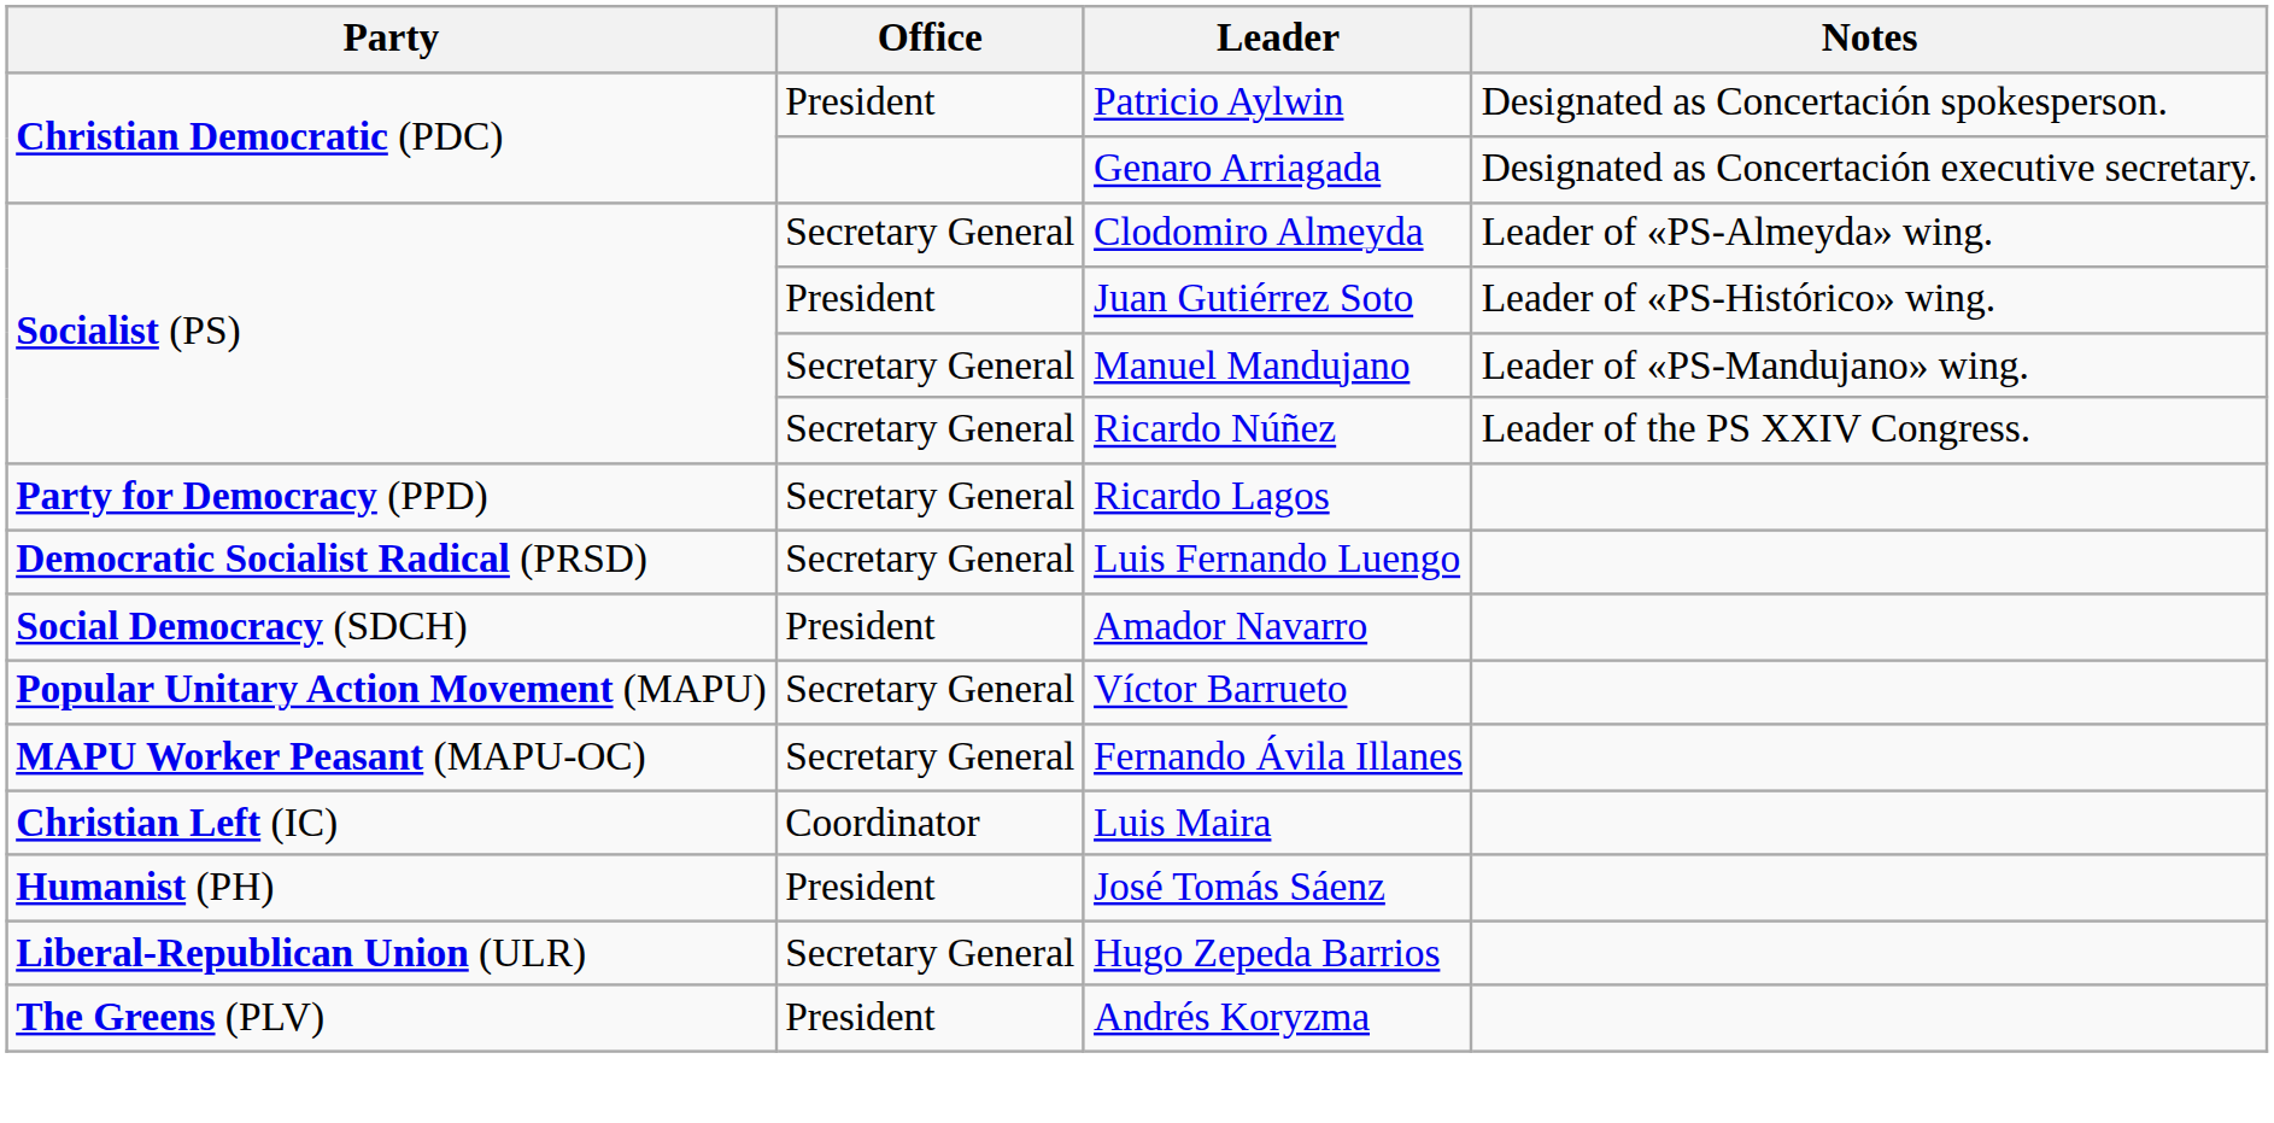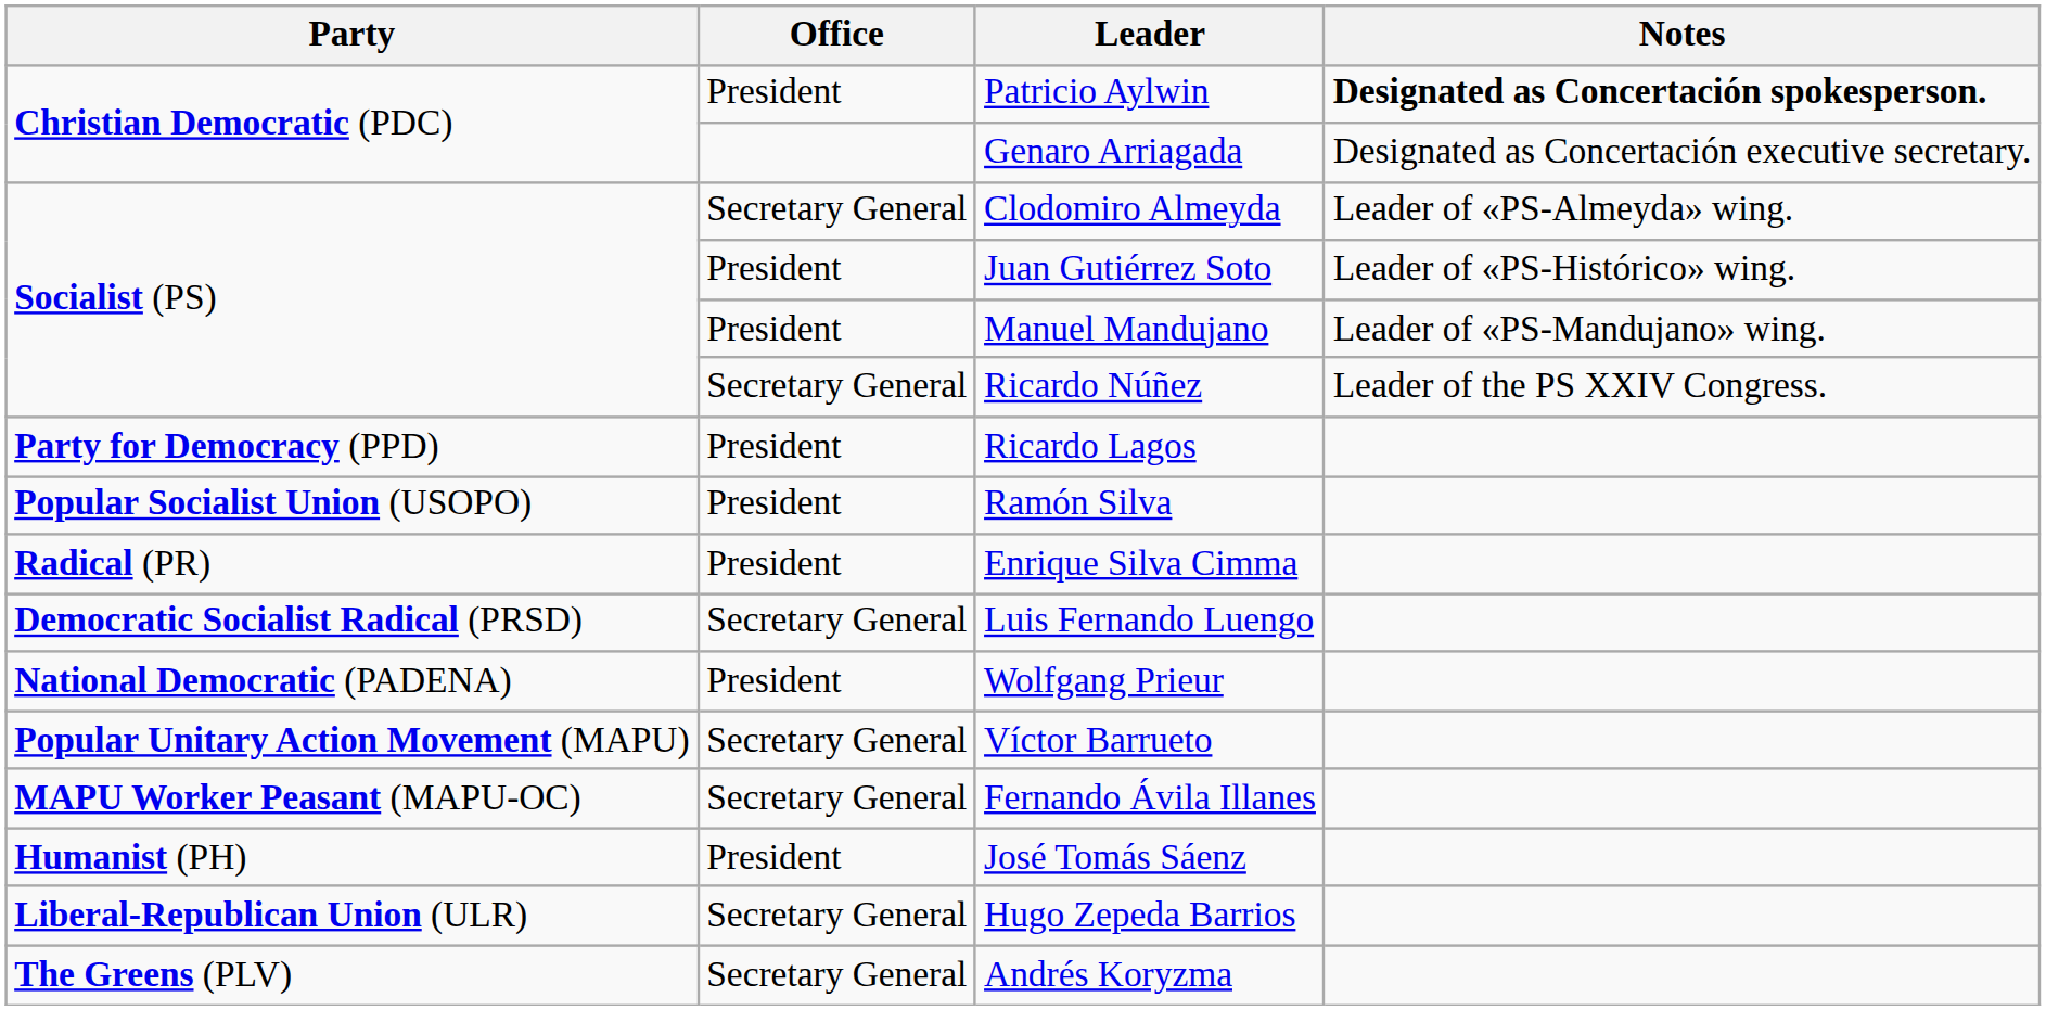 <table class="wikitable" style="margin:1em auto; font-size:87%">
 <tr>
 <th>Party</th>
 <th>Office</th>
 <th>Leader</th>
 <th>Notes</th>
 </tr>
 <tr>
 <td rowspan="2"> <strong><a href='#'>Christian Democratic</a></strong> (PDC)</td>
 <td>President</td>
 <td><a href='#'>Patricio Aylwin</a></td>
-<td>Designated as Concertación spokesperson.</td>
+<td><strong>Designated as Concertación spokesperson.</strong></td>
 </tr>
 <tr>
 <td></td>
 <td><a href='#'>Genaro Arriagada</a></td>
 <td>Designated as Concertación executive secretary.</td>
 </tr>
 <tr>
 <td rowspan="4"> <strong><a href='#'>Socialist</a></strong> (PS)</td>
 <td>Secretary General</td>
 <td><a href='#'>Clodomiro Almeyda</a></td>
 <td>Leader of «PS-Almeyda» wing.</td>
 </tr>
 <tr>
 <td>President</td>
 <td><a href='#'>Juan Gutiérrez Soto</a></td>
 <td>Leader of «PS-Histórico» wing.</td>
 </tr>
 <tr>
-<td>Secretary General</td>
+<td>President</td>
 <td><a href='#'>Manuel Mandujano</a></td>
 <td>Leader of «PS-Mandujano» wing.</td>
 </tr>
 <tr>
 <td>Secretary General</td>
 <td><a href='#'>Ricardo Núñez</a></td>
 <td>Leader of the PS XXIV Congress.</td>
 </tr>
 <tr>
 <td> <strong><a href='#'>Party for Democracy</a></strong> (PPD)</td>
-<td>Secretary General</td>
+<td>President</td>
 <td><a href='#'>Ricardo Lagos</a></td>
+<td></td>
+</tr>
+<tr>
+<td> <strong><a href='#'>Popular Socialist Union</a></strong> (USOPO)</td>
+<td>President</td>
+<td><a href='#'>Ramón Silva</a></td>
+<td></td>
+</tr>
+<tr>
+<td> <strong><a href='#'>Radical</a></strong> (PR)</td>
+<td>President</td>
+<td><a href='#'>Enrique Silva Cimma</a></td>
 <td></td>
 </tr>
 <tr>
 <td><strong><a href='#'>Democratic Socialist Radical</a></strong> (PRSD)</td>
 <td>Secretary General</td>
 <td><a href='#'>Luis Fernando Luengo</a></td>
 <td></td>
 </tr>
 <tr>
-<td> <strong><a href='#'>Social Democracy</a></strong> (SDCH)</td>
+<td> <strong><a href='#'>National Democratic</a></strong> (PADENA)</td>
 <td>President</td>
-<td><a href='#'>Amador Navarro</a></td>
+<td><a href='#'>Wolfgang Prieur</a></td>
 <td></td>
 </tr>
 <tr>
 <td> <strong><a href='#'>Popular Unitary Action Movement</a></strong> (MAPU)</td>
 <td>Secretary General</td>
 <td><a href='#'>Víctor Barrueto</a></td>
 <td></td>
 </tr>
 <tr>
 <td> <strong><a href='#'>MAPU Worker Peasant</a></strong> (MAPU-OC)</td>
 <td>Secretary General</td>
 <td><a href='#'>Fernando Ávila Illanes</a></td>
-<td></td>
-</tr>
-<tr>
-<td> <strong><a href='#'>Christian Left</a></strong> (IC)</td>
-<td>Coordinator</td>
-<td><a href='#'>Luis Maira</a></td>
 <td></td>
 </tr>
 <tr>
 <td> <strong><a href='#'>Humanist</a></strong> (PH)</td>
 <td>President</td>
 <td><a href='#'>José Tomás Sáenz</a></td>
 <td></td>
 </tr>
 <tr>
 <td> <strong><a href='#'>Liberal-Republican Union</a></strong> (ULR)</td>
 <td>Secretary General</td>
 <td><a href='#'>Hugo Zepeda Barrios</a></td>
 <td></td>
 </tr>
 <tr>
 <td> <strong><a href='#'>The Greens</a></strong> (PLV)</td>
-<td>President</td>
+<td>Secretary General</td>
 <td><a href='#'>Andrés Koryzma</a></td>
 <td></td>
 </tr>
 </table>
